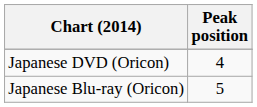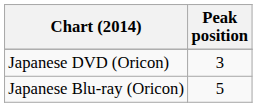 <table class="wikitable sortable" border="1">
 <tr>
 <th>Chart (2014)</th>
 <th>Peak<br>position</th>
 </tr>
 <tr>
 </tr>
 <tr>
 <td align="left">Japanese DVD (Oricon)</td>
-<td align="center">4</td>
+<td align="center">3</td>
 </tr>
 <tr>
 <td align="left">Japanese Blu-ray (Oricon)</td>
 <td align="center">5</td>
 </tr>
 </table>
